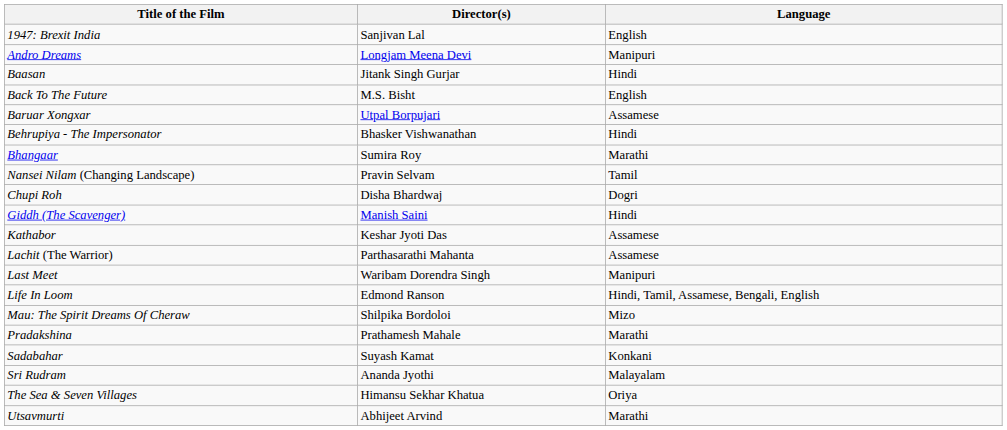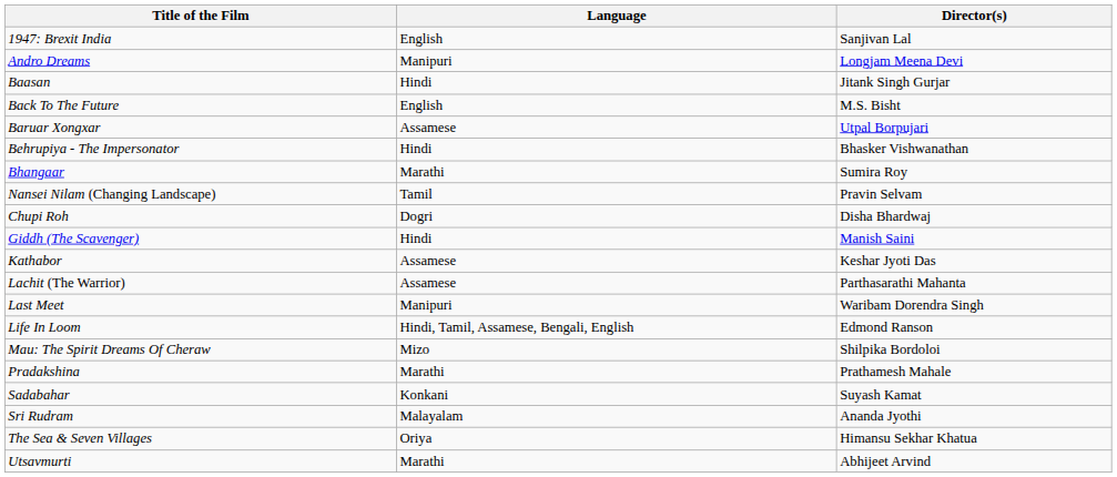 <table class="sortable wikitable" style="width:100%; margin-bottom:4px" cellpadding="5">
 <tr>
 <th scope="col">Title of the Film</th>
+<th scope="col">Language</th>
 <th scope="col">Director(s)</th>
-<th scope="col">Language</th>
 </tr>
 <tr>
 <td><em>1947: Brexit India</em></td>
+<td>English</td>
 <td>Sanjivan Lal</td>
-<td>English</td>
 </tr>
 <tr>
 <td><em><a href='#'>Andro Dreams</a></em></td>
+<td>Manipuri</td>
 <td><a href='#'>Longjam Meena Devi</a></td>
-<td>Manipuri</td>
 </tr>
 <tr>
 <td><em>Baasan</em></td>
+<td>Hindi</td>
 <td>Jitank Singh Gurjar</td>
-<td>Hindi</td>
 </tr>
 <tr>
 <td><em>Back To The Future</em></td>
+<td>English</td>
 <td>M.S. Bisht</td>
-<td>English</td>
 </tr>
 <tr>
 <td><em>Baruar Xongxar</em></td>
+<td>Assamese</td>
 <td><a href='#'>Utpal Borpujari</a></td>
-<td>Assamese</td>
 </tr>
 <tr>
 <td><em>Behrupiya - The Impersonator</em></td>
+<td>Hindi</td>
 <td>Bhasker Vishwanathan</td>
-<td>Hindi</td>
 </tr>
 <tr>
 <td><em><a href='#'>Bhangaar</a></em></td>
+<td>Marathi</td>
 <td>Sumira Roy</td>
-<td>Marathi</td>
 </tr>
 <tr>
 <td><em>Nansei Nilam</em> (Changing Landscape)</td>
+<td>Tamil</td>
 <td>Pravin Selvam</td>
-<td>Tamil</td>
 </tr>
 <tr>
 <td><em>Chupi Roh</em></td>
+<td>Dogri</td>
 <td>Disha Bhardwaj</td>
-<td>Dogri</td>
 </tr>
 <tr>
 <td><em><a href='#'>Giddh (The Scavenger)</a></em></td>
+<td>Hindi</td>
 <td><a href='#'>Manish Saini</a></td>
-<td>Hindi</td>
 </tr>
 <tr>
 <td><em>Kathabor</em></td>
+<td>Assamese</td>
 <td>Keshar Jyoti Das</td>
-<td>Assamese</td>
 </tr>
 <tr>
 <td><em>Lachit</em> (The Warrior)</td>
+<td>Assamese</td>
 <td>Parthasarathi Mahanta</td>
-<td>Assamese</td>
 </tr>
 <tr>
 <td><em>Last Meet</em></td>
+<td>Manipuri</td>
 <td>Waribam Dorendra Singh</td>
-<td>Manipuri</td>
 </tr>
 <tr>
 <td><em>Life In Loom</em></td>
+<td>Hindi, Tamil, Assamese, Bengali, English</td>
 <td>Edmond Ranson</td>
-<td>Hindi, Tamil, Assamese, Bengali, English</td>
 </tr>
 <tr>
 <td><em>Mau: The Spirit Dreams Of Cheraw</em></td>
+<td>Mizo</td>
 <td>Shilpika Bordoloi</td>
-<td>Mizo</td>
 </tr>
 <tr>
 <td><em>Pradakshina</em></td>
+<td>Marathi</td>
 <td>Prathamesh Mahale</td>
-<td>Marathi</td>
 </tr>
 <tr>
 <td><em>Sadabahar</em></td>
+<td>Konkani</td>
 <td>Suyash Kamat</td>
-<td>Konkani</td>
 </tr>
 <tr>
 <td><em>Sri Rudram</em></td>
+<td>Malayalam</td>
 <td>Ananda Jyothi</td>
-<td>Malayalam</td>
 </tr>
 <tr>
 <td><em>The Sea & Seven Villages</em></td>
+<td>Oriya</td>
 <td>Himansu Sekhar Khatua</td>
-<td>Oriya</td>
 </tr>
 <tr>
 <td><em>Utsavmurti</em></td>
+<td>Marathi</td>
 <td>Abhijeet Arvind</td>
-<td>Marathi</td>
 </tr>
 </table>
